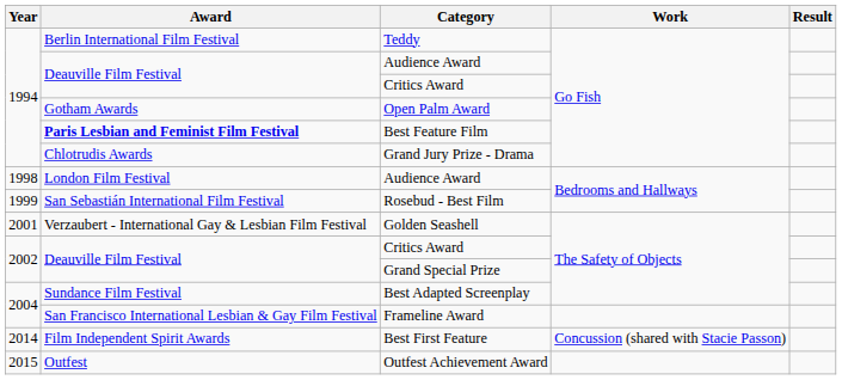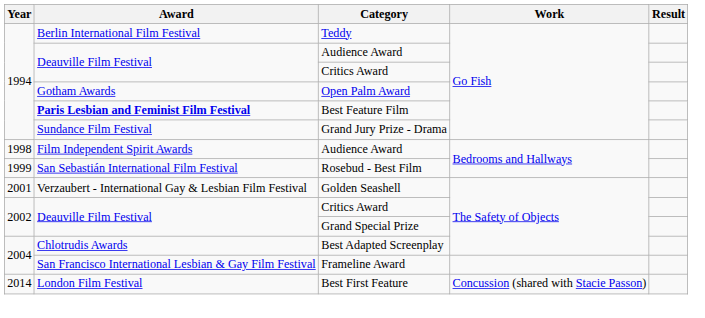 <table class="wikitable">
 <tr>
 <th>Year</th>
 <th>Award</th>
 <th>Category</th>
 <th>Work</th>
 <th>Result</th>
 </tr>
 <tr>
 <td rowspan="6">1994</td>
 <td><a href='#'>Berlin International Film Festival</a></td>
 <td><a href='#'>Teddy</a></td>
 <td rowspan="6"><a href='#'>Go Fish</a></td>
 <td></td>
 </tr>
 <tr>
 <td rowspan="2"><a href='#'>Deauville Film Festival</a></td>
 <td>Audience Award</td>
 <td></td>
 </tr>
 <tr>
 <td>Critics Award</td>
 <td></td>
 </tr>
 <tr>
 <td><a href='#'>Gotham Awards</a></td>
 <td><a href='#'>Open Palm Award</a></td>
 <td></td>
 </tr>
 <tr>
 <td><strong><a href='#'>Paris Lesbian and Feminist Film Festival</a></strong></td>
 <td>Best Feature Film</td>
 <td></td>
 </tr>
 <tr>
-<td><a href='#'>Chlotrudis Awards</a></td>
+<td><a href='#'>Sundance Film Festival</a></td>
 <td>Grand Jury Prize - Drama</td>
 <td></td>
 </tr>
 <tr>
 <td>1998</td>
-<td><a href='#'>London Film Festival</a></td>
+<td><a href='#'>Film Independent Spirit Awards</a></td>
 <td>Audience Award</td>
 <td rowspan="2"><a href='#'>Bedrooms and Hallways</a></td>
 <td></td>
 </tr>
 <tr>
 <td>1999</td>
 <td><a href='#'>San Sebastián International Film Festival</a></td>
 <td>Rosebud - Best Film</td>
 <td></td>
 </tr>
 <tr>
 <td>2001</td>
 <td>Verzaubert - International Gay & Lesbian Film Festival</td>
 <td>Golden Seashell</td>
 <td rowspan="4"><a href='#'>The Safety of Objects</a></td>
 <td></td>
 </tr>
 <tr>
 <td rowspan="2">2002</td>
 <td rowspan="2"><a href='#'>Deauville Film Festival</a></td>
 <td>Critics Award</td>
 <td></td>
 </tr>
 <tr>
 <td>Grand Special Prize</td>
 <td></td>
 </tr>
 <tr>
 <td rowspan="2">2004</td>
-<td><a href='#'>Sundance Film Festival</a></td>
+<td><a href='#'>Chlotrudis Awards</a></td>
 <td>Best Adapted Screenplay</td>
 <td></td>
 </tr>
 <tr>
 <td><a href='#'>San Francisco International Lesbian & Gay Film Festival</a></td>
 <td>Frameline Award</td>
 <td></td>
 <td></td>
 </tr>
 <tr>
 <td>2014</td>
-<td><a href='#'>Film Independent Spirit Awards</a></td>
+<td><a href='#'>London Film Festival</a></td>
 <td>Best First Feature</td>
 <td><a href='#'>Concussion</a> (shared with <a href='#'>Stacie Passon</a>)</td>
 <td></td>
 </tr>
-<tr>
-<td>2015</td>
-<td><a href='#'>Outfest</a></td>
-<td>Outfest Achievement Award</td>
-<td></td>
-<td></td>
-</tr>
 </table>
